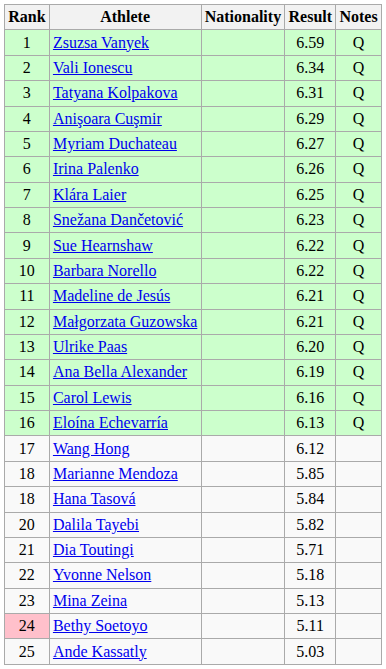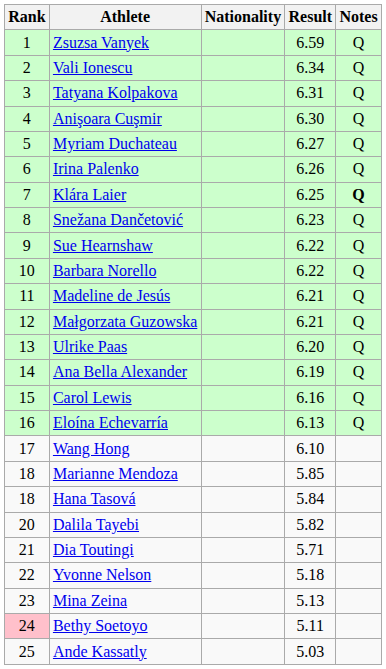 <table class="wikitable sortable" style="text-align:center">
 <tr>
 <th>Rank</th>
 <th>Athlete</th>
 <th>Nationality</th>
 <th>Result</th>
 <th>Notes</th>
 </tr>
 <tr bgcolor=ccffcc>
 <td>1</td>
 <td align=left><a href='#'>Zsuzsa Vanyek</a></td>
 <td align=left></td>
 <td>6.59</td>
 <td>Q</td>
 </tr>
 <tr bgcolor=ccffcc>
 <td>2</td>
 <td align=left><a href='#'>Vali Ionescu</a></td>
 <td align=left></td>
 <td>6.34</td>
 <td>Q</td>
 </tr>
 <tr bgcolor=ccffcc>
 <td>3</td>
 <td align=left><a href='#'>Tatyana Kolpakova</a></td>
 <td align=left></td>
 <td>6.31</td>
 <td>Q</td>
 </tr>
 <tr bgcolor=ccffcc>
 <td>4</td>
 <td align=left><a href='#'>Anişoara Cuşmir</a></td>
 <td align=left></td>
-<td>6.29</td>
+<td>6.30</td>
 <td>Q</td>
 </tr>
 <tr bgcolor=ccffcc>
 <td>5</td>
 <td align=left><a href='#'>Myriam Duchateau</a></td>
 <td align=left></td>
 <td>6.27</td>
 <td>Q</td>
 </tr>
 <tr bgcolor=ccffcc>
 <td>6</td>
 <td align=left><a href='#'>Irina Palenko</a></td>
 <td align=left></td>
 <td>6.26</td>
 <td>Q</td>
 </tr>
 <tr bgcolor=ccffcc>
 <td>7</td>
 <td align=left><a href='#'>Klára Laier</a></td>
 <td align=left></td>
 <td>6.25</td>
-<td>Q</td>
+<td><strong>Q</strong></td>
 </tr>
 <tr bgcolor=ccffcc>
 <td>8</td>
 <td align=left><a href='#'>Snežana Dančetović</a></td>
 <td align=left></td>
 <td>6.23</td>
 <td>Q</td>
 </tr>
 <tr bgcolor=ccffcc>
 <td>9</td>
 <td align=left><a href='#'>Sue Hearnshaw</a></td>
 <td align=left></td>
 <td>6.22</td>
 <td>Q</td>
 </tr>
 <tr bgcolor=ccffcc>
 <td>10</td>
 <td align=left><a href='#'>Barbara Norello</a></td>
 <td align=left></td>
 <td>6.22</td>
 <td>Q</td>
 </tr>
 <tr bgcolor=ccffcc>
 <td>11</td>
 <td align=left><a href='#'>Madeline de Jesús</a></td>
 <td align=left></td>
 <td>6.21</td>
 <td>Q</td>
 </tr>
 <tr bgcolor=ccffcc>
 <td>12</td>
 <td align=left><a href='#'>Małgorzata Guzowska</a></td>
 <td align=left></td>
 <td>6.21</td>
 <td>Q</td>
 </tr>
 <tr bgcolor=ccffcc>
 <td>13</td>
 <td align=left><a href='#'>Ulrike Paas</a></td>
 <td align=left></td>
 <td>6.20</td>
 <td>Q</td>
 </tr>
 <tr bgcolor=ccffcc>
 <td>14</td>
 <td align=left><a href='#'>Ana Bella Alexander</a></td>
 <td align=left></td>
 <td>6.19</td>
 <td>Q</td>
 </tr>
 <tr bgcolor=ccffcc>
 <td>15</td>
 <td align=left><a href='#'>Carol Lewis</a></td>
 <td align=left></td>
 <td>6.16</td>
 <td>Q</td>
 </tr>
 <tr bgcolor=ccffcc>
 <td>16</td>
 <td align=left><a href='#'>Eloína Echevarría</a></td>
 <td align=left></td>
 <td>6.13</td>
 <td>Q</td>
 </tr>
 <tr>
 <td>17</td>
 <td align=left><a href='#'>Wang Hong</a></td>
 <td align=left></td>
-<td>6.12</td>
+<td>6.10</td>
 <td></td>
 </tr>
 <tr>
 <td>18</td>
 <td align=left><a href='#'>Marianne Mendoza</a></td>
 <td align=left></td>
 <td>5.85</td>
 <td></td>
 </tr>
 <tr>
 <td>18</td>
 <td align=left><a href='#'>Hana Tasová</a></td>
 <td align=left></td>
 <td>5.84</td>
 <td></td>
 </tr>
 <tr>
 <td>20</td>
 <td align=left><a href='#'>Dalila Tayebi</a></td>
 <td align=left></td>
 <td>5.82</td>
 <td></td>
 </tr>
 <tr>
 <td>21</td>
 <td align=left><a href='#'>Dia Toutingi</a></td>
 <td align=left></td>
 <td>5.71</td>
 <td></td>
 </tr>
 <tr>
 <td>22</td>
 <td align=left><a href='#'>Yvonne Nelson</a></td>
 <td align=left></td>
 <td>5.18</td>
 <td></td>
 </tr>
 <tr>
 <td>23</td>
 <td align=left><a href='#'>Mina Zeina</a></td>
 <td align=left></td>
 <td>5.13</td>
 <td></td>
 </tr>
 <tr>
 <td style="background: pink;">24</td>
 <td align=left><a href='#'>Bethy Soetoyo</a></td>
 <td align=left></td>
 <td>5.11</td>
 <td></td>
 </tr>
 <tr>
 <td>25</td>
 <td align=left><a href='#'>Ande Kassatly</a></td>
 <td align=left></td>
 <td>5.03</td>
 <td></td>
 </tr>
 </table>
